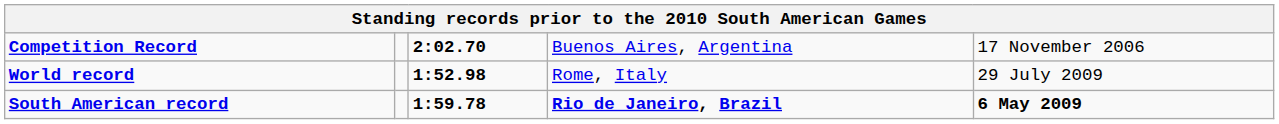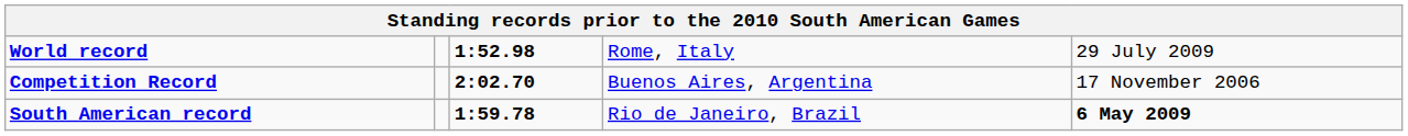 <table class="wikitable" width=75%>
 <tr>
 <th colspan="5">Standing records prior to the 2010 South American Games</th>
+</tr>
+<tr>
+<td><strong><a href='#'>World record</a></strong></td>
+<td></td>
+<td><strong>1:52.98</strong></td>
+<td><a href='#'>Rome</a>, <a href='#'>Italy</a></td>
+<td>29 July 2009</td>
 </tr>
 <tr>
 <td><strong><a href='#'>Competition Record</a></strong></td>
 <td></td>
 <td><strong>2:02.70</strong></td>
 <td><a href='#'>Buenos Aires</a>, <a href='#'>Argentina</a></td>
 <td>17 November 2006</td>
 </tr>
 <tr>
-<td><strong><a href='#'>World record</a></strong></td>
-<td></td>
-<td><strong>1:52.98</strong></td>
-<td><a href='#'>Rome</a>, <a href='#'>Italy</a></td>
-<td>29 July 2009</td>
-</tr>
-<tr>
 <td><strong><a href='#'>South American record</a></strong></td>
 <td></td>
 <td><strong>1:59.78</strong></td>
-<td><strong><a href='#'>Rio de Janeiro</a>, <a href='#'>Brazil</a></strong></td>
+<td><a href='#'>Rio de Janeiro</a>, <a href='#'>Brazil</a></td>
 <td><strong>6 May 2009</strong></td>
 </tr>
 </table>
